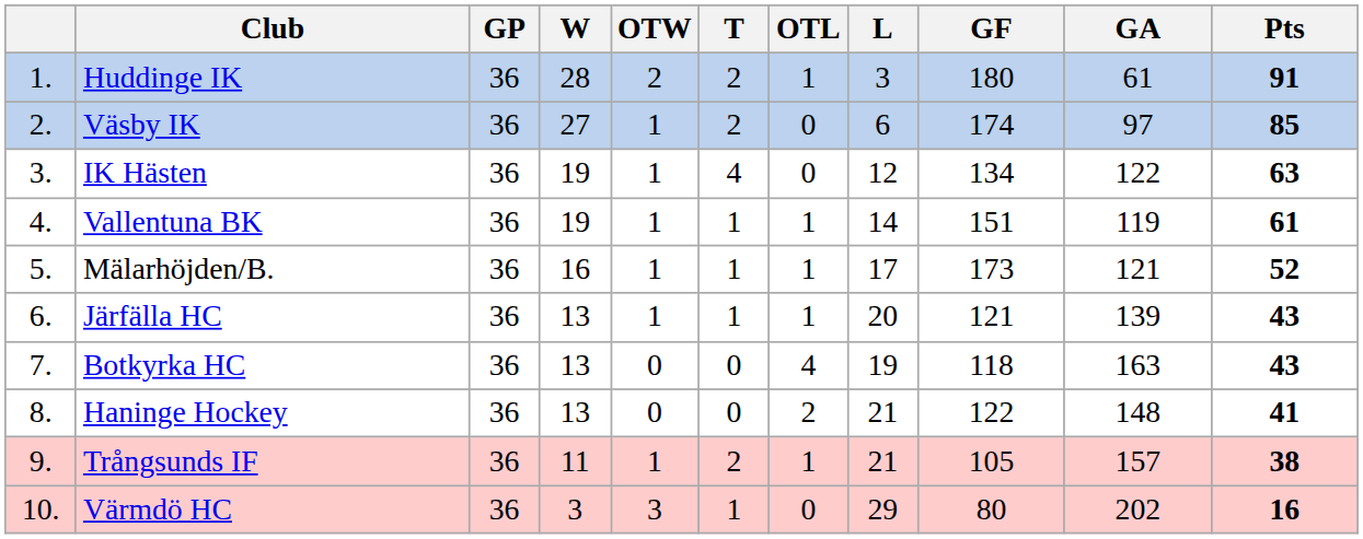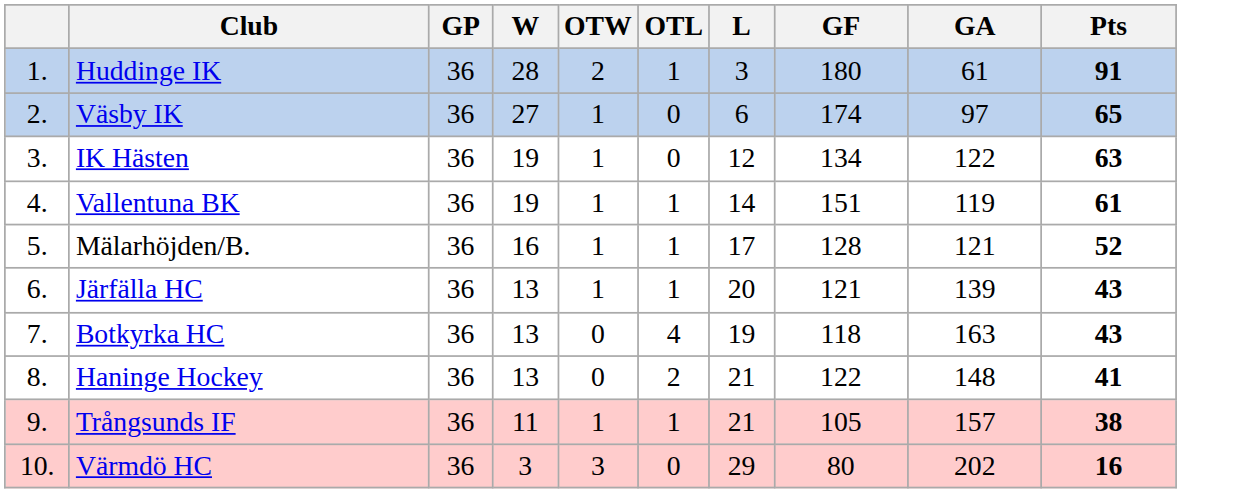 <table class="wikitable">
 <tr>
 <th width="30"></th>
 <th width="200">Club</th>
 <th width="30">GP</th>
 <th width="30">W</th>
 <th width="30">OTW</th>
-<th width="30">T</th>
 <th width="30">OTL</th>
 <th width="30">L</th>
 <th width="70">GF</th>
 <th width="70">GA</th>
 <th width="70">Pts</th>
 </tr>
 <tr bgcolor="#BCD2EE" align="center">
 <td>1.</td>
 <td align="left"><a href='#'>Huddinge IK</a></td>
 <td>36</td>
 <td>28</td>
-<td>2</td>
 <td>2</td>
 <td>1</td>
 <td>3</td>
 <td>180</td>
 <td>61</td>
 <td><strong>91</strong></td>
 </tr>
 <tr bgcolor="#BCD2EE" align="center">
 <td>2.</td>
 <td align="left"><a href='#'>Väsby IK</a></td>
 <td>36</td>
 <td>27</td>
 <td>1</td>
-<td>2</td>
 <td>0</td>
 <td>6</td>
 <td>174</td>
 <td>97</td>
-<td><strong>85</strong></td>
+<td><strong>65</strong></td>
 </tr>
 <tr bgcolor="#FFFFFF" align="center">
 <td>3.</td>
 <td align="left"><a href='#'>IK Hästen</a></td>
 <td>36</td>
 <td>19</td>
 <td>1</td>
-<td>4</td>
 <td>0</td>
 <td>12</td>
 <td>134</td>
 <td>122</td>
 <td><strong>63</strong></td>
 </tr>
 <tr bgcolor="#FFFFFF" align="center">
 <td>4.</td>
 <td align="left"><a href='#'>Vallentuna BK</a></td>
 <td>36</td>
 <td>19</td>
-<td>1</td>
 <td>1</td>
 <td>1</td>
 <td>14</td>
 <td>151</td>
 <td>119</td>
 <td><strong>61</strong></td>
 </tr>
 <tr bgcolor="#FFFFFF" align="center">
 <td>5.</td>
 <td align="left">Mälarhöjden/B.</td>
 <td>36</td>
 <td>16</td>
 <td>1</td>
 <td>1</td>
-<td>1</td>
 <td>17</td>
-<td>173</td>
+<td>128</td>
 <td>121</td>
 <td><strong>52</strong></td>
 </tr>
 <tr bgcolor="#FFFFFF" align="center">
 <td>6.</td>
 <td align="left"><a href='#'>Järfälla HC</a></td>
 <td>36</td>
 <td>13</td>
-<td>1</td>
 <td>1</td>
 <td>1</td>
 <td>20</td>
 <td>121</td>
 <td>139</td>
 <td><strong>43</strong></td>
 </tr>
 <tr bgcolor="#FFFFFF" align="center">
 <td>7.</td>
 <td align="left"><a href='#'>Botkyrka HC</a></td>
 <td>36</td>
 <td>13</td>
 <td>0</td>
-<td>0</td>
 <td>4</td>
 <td>19</td>
 <td>118</td>
 <td>163</td>
 <td><strong>43</strong></td>
 </tr>
 <tr bgcolor="#FFFFFF" align="center">
 <td>8.</td>
 <td align="left"><a href='#'>Haninge Hockey</a></td>
 <td>36</td>
 <td>13</td>
-<td>0</td>
 <td>0</td>
 <td>2</td>
 <td>21</td>
 <td>122</td>
 <td>148</td>
 <td><strong>41</strong></td>
 </tr>
 <tr bgcolor="#FFCCCC" align="center">
 <td>9.</td>
 <td align="left"><a href='#'>Trångsunds IF</a></td>
 <td>36</td>
 <td>11</td>
 <td>1</td>
-<td>2</td>
 <td>1</td>
 <td>21</td>
 <td>105</td>
 <td>157</td>
 <td><strong>38</strong></td>
 </tr>
 <tr bgcolor="#FFCCCC" align="center">
 <td>10.</td>
 <td align="left"><a href='#'>Värmdö HC</a></td>
 <td>36</td>
 <td>3</td>
 <td>3</td>
-<td>1</td>
 <td>0</td>
 <td>29</td>
 <td>80</td>
 <td>202</td>
 <td><strong>16</strong></td>
 </tr>
 </table>
